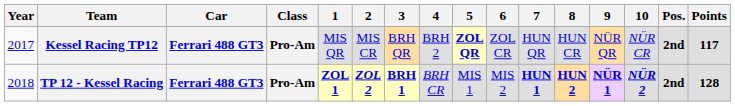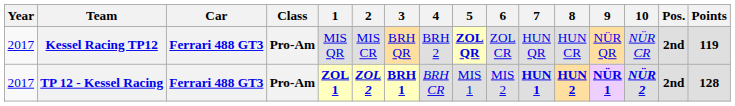 <table class="wikitable" border="1" style="text-align:center; font-size:90%;">
 <tr>
 <th>Year</th>
 <th>Team</th>
 <th>Car</th>
 <th>Class</th>
 <th>1</th>
 <th>2</th>
 <th>3</th>
 <th>4</th>
 <th>5</th>
 <th>6</th>
 <th>7</th>
 <th>8</th>
 <th>9</th>
 <th>10</th>
 <th>Pos.</th>
 <th>Points</th>
 </tr>
 <tr>
 <td><a href='#'>2017</a></td>
 <th><a href='#'>Kessel Racing TP12</a></th>
 <th><a href='#'>Ferrari 488 GT3</a></th>
 <th>Pro-Am</th>
 <td style="background:#DFDFDF;"><a href='#'>MIS<br>QR</a><br></td>
 <td style="background:#DFDFDF;"><a href='#'>MIS<br>CR</a><br></td>
 <td style="background:#FFDF9F;"><a href='#'>BRH<br>QR</a><br></td>
 <td style="background:#DFDFDF;"><a href='#'>BRH<br>2</a><br></td>
 <td style="background:#FFFFBF;"><strong><a href='#'>ZOL<br>QR</a></strong><br></td>
 <td style="background:#DFDFDF;"><a href='#'>ZOL<br>CR</a><br></td>
 <td style="background:#DFDFDF;"><a href='#'>HUN<br>QR</a><br></td>
 <td style="background:#DFDFDF;"><a href='#'>HUN<br>CR</a><br></td>
 <td style="background:#FFDF9F;"><a href='#'>NÜR<br>QR</a><br></td>
 <td style="background:#DFDFDF;"><em><a href='#'>NÜR<br>CR</a></em><br></td>
 <th style="background:#DFDFDF;">2nd</th>
-<th style="background:#DFDFDF;">117</th>
+<th style="background:#DFDFDF;">119</th>
 </tr>
 <tr>
-<td><a href='#'>2018</a></td>
+<td><a href='#'>2017</a></td>
 <th><a href='#'>TP 12 - Kessel Racing</a></th>
 <th><a href='#'>Ferrari 488 GT3</a></th>
 <th>Pro-Am</th>
 <td style="background:#FFFFBF;"><strong><a href='#'>ZOL<br>1</a></strong><br></td>
 <td style="background:#FFFFBF;"><strong><em><a href='#'>ZOL<br>2</a></em></strong><br></td>
 <td style="background:#FFFFBF;"><strong><a href='#'>BRH<br>1</a></strong><br></td>
 <td style="background:#DFDFDF;"><em><a href='#'>BRH<br>CR</a></em><br></td>
 <td style="background:#DFDFDF;"><a href='#'>MIS<br>1</a><br></td>
 <td style="background:#DFDFDF;"><a href='#'>MIS<br>2</a><br></td>
 <td style="background:#DFDFDF;"><strong><a href='#'>HUN<br>1</a></strong><br></td>
 <td style="background:#FFDF9F;"><strong><a href='#'>HUN<br>2</a></strong><br></td>
 <td style="background:#EFCFFF;"><strong><a href='#'>NÜR<br>1</a></strong><br></td>
 <td style="background:#DFDFDF;"><strong><em><a href='#'>NÜR<br>2</a></em></strong><br></td>
 <th style="background:#DFDFDF;">2nd</th>
 <th style="background:#DFDFDF;">128</th>
 </tr>
 </table>
